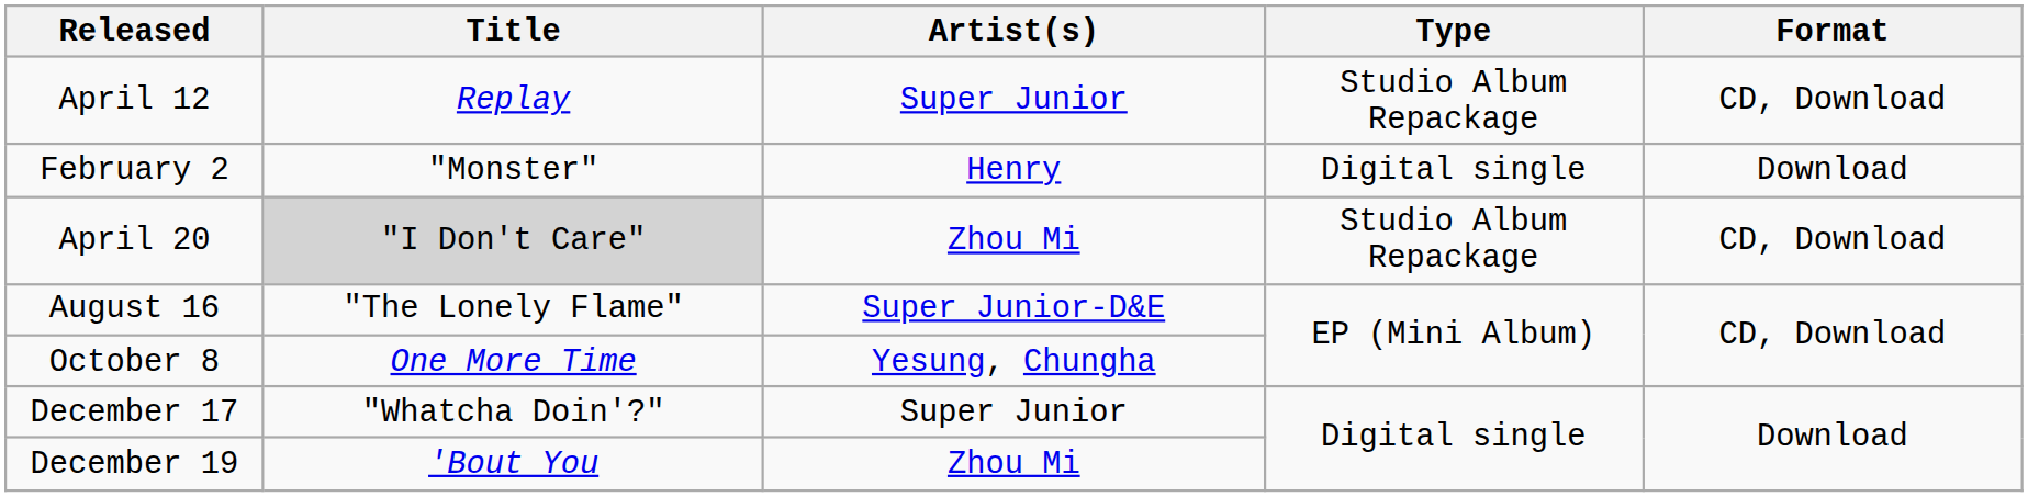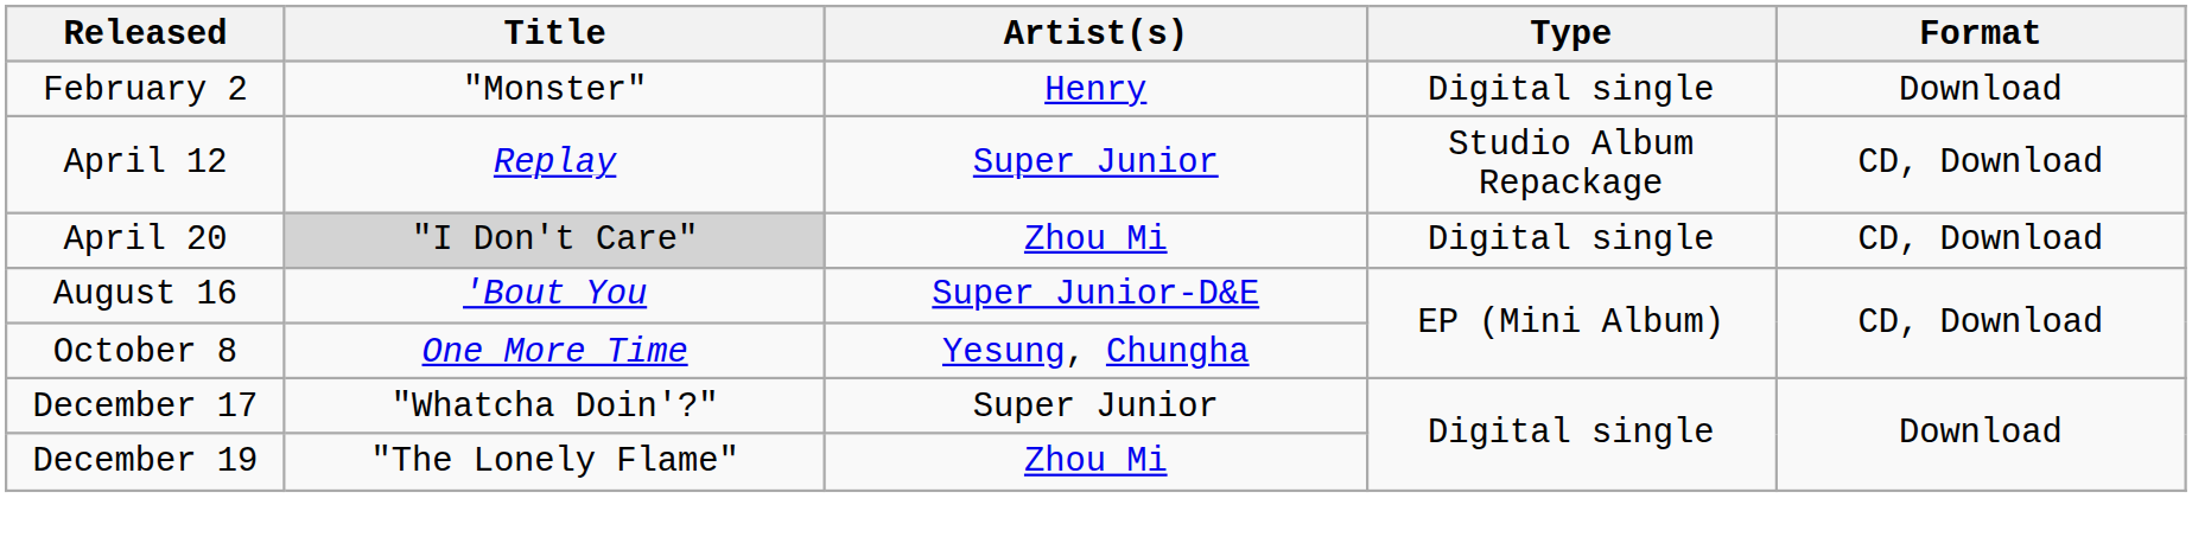 <table class="wikitable plainrowheaders" style="text-align:center;">
 <tr>
 <th width="100">Released</th>
 <th width="200">Title</th>
 <th width="200">Artist(s)</th>
 <th width="150">Type</th>
 <th width="150">Format</th>
 </tr>
 <tr>
+<td>February 2</td>
+<td>"Monster"</td>
+<td><a href='#'>Henry</a></td>
+<td>Digital single</td>
+<td>Download</td>
+</tr>
+<tr>
 <td>April 12</td>
 <td><em><a href='#'>Replay</a></em></td>
 <td><a href='#'>Super Junior</a></td>
 <td>Studio Album Repackage</td>
 <td>CD, Download</td>
 </tr>
 <tr>
-<td>February 2</td>
-<td>"Monster"</td>
-<td><a href='#'>Henry</a></td>
-<td>Digital single</td>
-<td>Download</td>
-</tr>
-<tr>
 <td>April 20</td>
 <td style="background: lightgrey;">"I Don't Care"</td>
 <td><a href='#'>Zhou Mi</a></td>
-<td>Studio Album Repackage</td>
+<td>Digital single</td>
 <td>CD, Download</td>
 </tr>
 <tr>
 <td>August 16</td>
-<td>"The Lonely Flame"</td>
+<td><em><a href='#'>'Bout You</a></em></td>
 <td><a href='#'>Super Junior-D&E</a></td>
 <td rowspan="2">EP (Mini Album)</td>
 <td rowspan="2">CD, Download</td>
 </tr>
 <tr>
 <td>October 8</td>
 <td><em><a href='#'>One More Time</a></em></td>
 <td><a href='#'>Yesung</a>, <a href='#'>Chungha</a></td>
 </tr>
 <tr>
 <td>December 17</td>
 <td>"Whatcha Doin'?"</td>
 <td>Super Junior</td>
 <td rowspan="2">Digital single</td>
 <td rowspan="2">Download</td>
 </tr>
 <tr>
 <td>December 19</td>
-<td><em><a href='#'>'Bout You</a></em></td>
+<td>"The Lonely Flame"</td>
 <td><a href='#'>Zhou Mi</a></td>
 </tr>
 </table>
